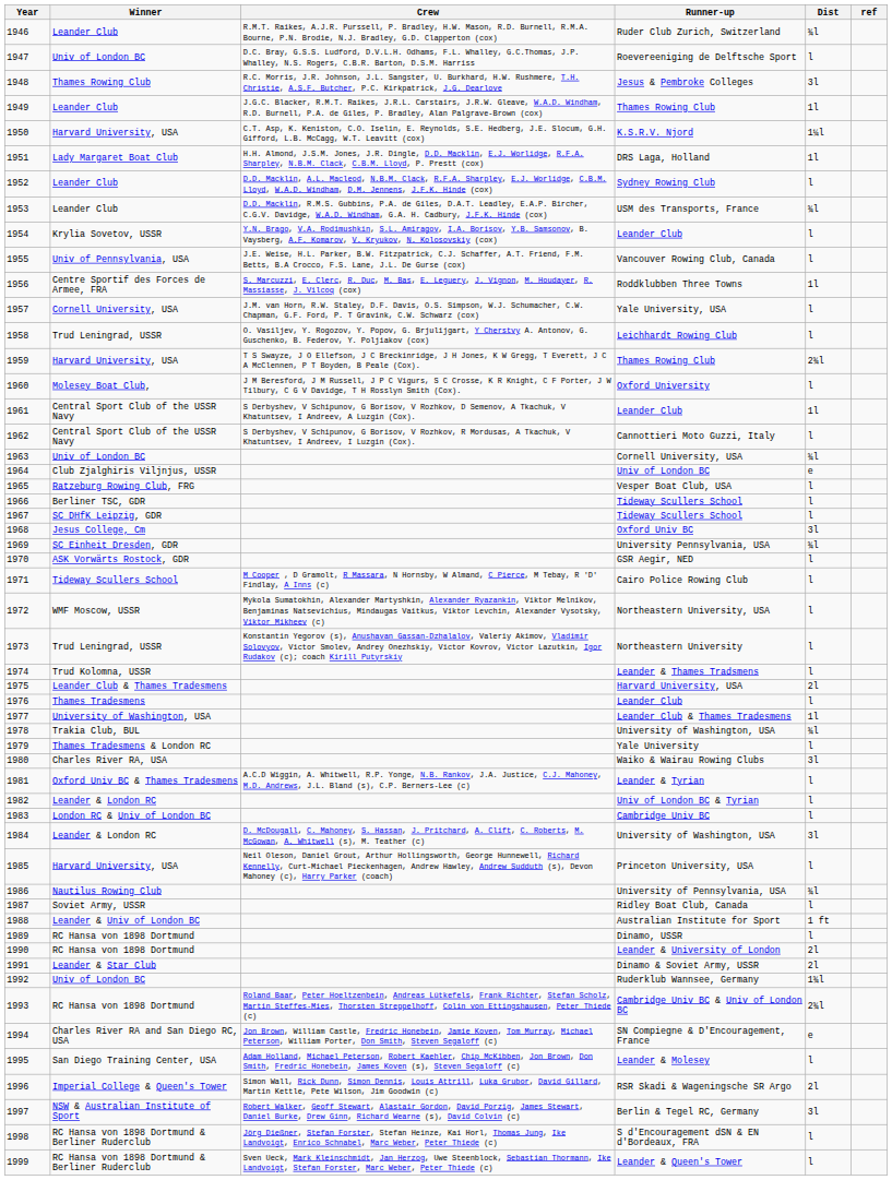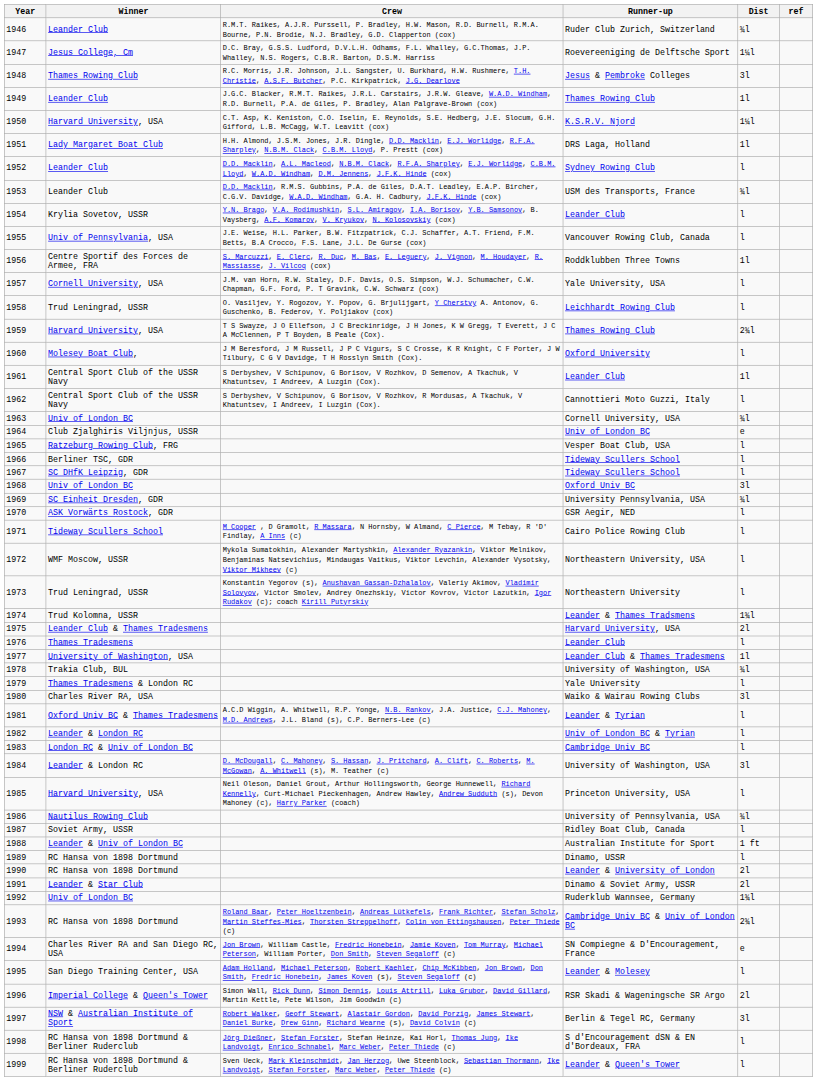 <table class="wikitable" width="100%">
 <tr>
 <th width=30>Year</th>
 <th width=150>Winner</th>
 <th width=300>Crew</th>
 <th width=150>Runner-up</th>
 <th width=30>Dist</th>
 <th width=20>ref</th>
 </tr>
 <tr>
 <td>1946</td>
 <td><a href='#'>Leander Club</a></td>
 <td><small> R.M.T. Raikes, A.J.R. Purssell, P. Bradley, H.W. Mason, R.D. Burnell, R.M.A. Bourne, P.N. Brodie, N.J. Bradley, G.D. Clapperton (cox)  </small></td>
 <td>Ruder Club Zurich, Switzerland</td>
 <td>¾l</td>
 <td></td>
 </tr>
 <tr>
 <td>1947</td>
-<td><a href='#'>Univ of London BC</a></td>
+<td><a href='#'>Jesus College, Cm</a></td>
 <td><small>D.C. Bray, G.S.S. Ludford, D.V.L.H. Odhams, F.L. Whalley, G.C.Thomas, J.P. Whalley, N.S. Rogers, C.B.R. Barton, D.S.M. Harriss</small></td>
 <td>Roevereeniging de Delftsche Sport</td>
-<td>l</td>
+<td>1¼l</td>
 <td></td>
 </tr>
 <tr>
 <td>1948</td>
 <td><a href='#'>Thames Rowing Club</a></td>
 <td><small> R.C. Morris, J.R. Johnson, J.L. Sangster, U. Burkhard, H.W. Rushmere, <a href='#'>T.H. Christie</a>, <a href='#'>A.S.F. Butcher</a>, P.C. Kirkpatrick, <a href='#'>J.G. Dearlove</a></small></td>
 <td><a href='#'>Jesus</a> & <a href='#'>Pembroke</a> Colleges</td>
 <td>3l</td>
 <td></td>
 </tr>
 <tr>
 <td>1949</td>
 <td><a href='#'>Leander Club</a></td>
 <td><small> J.G.C. Blacker, R.M.T. Raikes, J.R.L. Carstairs, J.R.W. Gleave, <a href='#'>W.A.D. Windham</a>, R.D. Burnell, P.A. de Giles, P. Bradley, Alan Palgrave-Brown (cox)  </small></td>
 <td><a href='#'>Thames Rowing Club</a></td>
 <td>1l</td>
 <td></td>
 </tr>
 <tr>
 <td>1950</td>
 <td><a href='#'>Harvard University</a>, USA</td>
 <td><small> C.T. Asp, K. Keniston, C.O. Iselin, E. Reynolds, S.E. Hedberg, J.E. Slocum, G.H. Gifford, L.B. McCagg, W.T. Leavitt (cox)   </small></td>
 <td><a href='#'>K.S.R.V. Njord</a></td>
 <td>1¼l</td>
 <td></td>
 </tr>
 <tr>
 <td>1951</td>
 <td><a href='#'>Lady Margaret Boat Club</a></td>
 <td><small> H.H. Almond, J.S.M. Jones, J.R. Dingle, <a href='#'>D.D. Macklin</a>, <a href='#'>E.J. Worlidge</a>, <a href='#'>R.F.A. Sharpley</a>, <a href='#'>N.B.M. Clack</a>, <a href='#'>C.B.M. Lloyd</a>, P. Prestt (cox)  </small></td>
 <td>DRS Laga, Holland</td>
 <td>1l</td>
 <td></td>
 </tr>
 <tr>
 <td>1952</td>
 <td><a href='#'>Leander Club</a></td>
 <td><small> <a href='#'>D.D. Macklin</a>, <a href='#'>A.L. Macleod</a>, <a href='#'>N.B.M. Clack</a>, <a href='#'>R.F.A. Sharpley</a>, <a href='#'>E.J. Worlidge</a>, <a href='#'>C.B.M. Lloyd</a>, <a href='#'>W.A.D. Windham</a>, <a href='#'>D.M. Jennens</a>, <a href='#'>J.F.K. Hinde</a> (cox) </small></td>
 <td><a href='#'>Sydney Rowing Club</a></td>
 <td>l</td>
 <td></td>
 </tr>
 <tr>
 <td>1953</td>
 <td>Leander Club</td>
 <td><small> <a href='#'>D.D. Macklin</a>, R.M.S. Gubbins, P.A. de Giles, D.A.T. Leadley, E.A.P. Bircher, C.G.V. Davidge, <a href='#'>W.A.D. Windham</a>, G.A. H. Cadbury, <a href='#'>J.F.K. Hinde</a> (cox) </small></td>
 <td>USM des Transports, France</td>
 <td>¾l</td>
 <td></td>
 </tr>
 <tr>
 <td>1954</td>
 <td>Krylia Sovetov, USSR</td>
 <td><small> <a href='#'>Y.N. Brago</a>, <a href='#'>V.A. Rodimushkin</a>, <a href='#'>S.L. Amiragov</a>, <a href='#'>I.A. Borisov</a>, <a href='#'>Y.B. Samsonov</a>, B. Vaysberg, <a href='#'>A.F. Komarov</a>, <a href='#'>V. Kryukov</a>, <a href='#'>N. Kolosovskiy</a> (cox)  </small></td>
 <td><a href='#'>Leander Club</a></td>
 <td>l</td>
 <td></td>
 </tr>
 <tr>
 <td>1955</td>
 <td><a href='#'>Univ of Pennsylvania</a>, USA</td>
 <td><small> J.E. Weise, H.L. Parker, B.W. Fitzpatrick, C.J. Schaffer, A.T. Friend, F.M. Betts, B.A Crocco, F.S. Lane, J.L. De Gurse (cox)  </small></td>
 <td>Vancouver Rowing Club, Canada</td>
 <td>l</td>
 <td></td>
 </tr>
 <tr>
 <td>1956</td>
 <td>Centre Sportif des Forces de Armee, FRA</td>
 <td><small> <a href='#'>S. Marcuzzi</a>, <a href='#'>E. Clerc</a>, <a href='#'>R. Duc</a>, <a href='#'>M. Bas</a>, <a href='#'>E. Leguery</a>, <a href='#'>J. Vignon</a>, <a href='#'>M. Houdayer</a>, <a href='#'>R. Massiasse</a>, <a href='#'>J. Vilcoq</a> (cox) </small></td>
 <td>Roddklubben Three Towns</td>
 <td>1l</td>
 <td></td>
 </tr>
 <tr>
 <td>1957</td>
 <td><a href='#'>Cornell University</a>, USA</td>
 <td><small> J.M. van Horn, R.W. Staley, D.F. Davis, O.S. Simpson, W.J. Schumacher, C.W. Chapman, G.F. Ford, P. T Gravink, C.W. Schwarz (cox)  </small></td>
 <td>Yale University, USA</td>
 <td>l</td>
 <td></td>
 </tr>
 <tr>
 <td>1958</td>
 <td>Trud Leningrad, USSR</td>
 <td><small> O. Vasiljev, Y. Rogozov, Y. Popov, G. Brjulijgart, <a href='#'>Y Cherstvy</a> A. Antonov, G. Guschenko, B. Federov, Y. Poljiakov (cox) </small></td>
 <td><a href='#'>Leichhardt Rowing Club</a></td>
 <td>l</td>
 <td></td>
 </tr>
 <tr>
 <td>1959</td>
 <td><a href='#'>Harvard University</a>, USA</td>
 <td><small>T S Swayze, J O Ellefson, J C Breckinridge, J H Jones, K W Gregg, T Everett, J C A McClennen, P T Boyden, B Peale (Cox). </small></td>
 <td><a href='#'>Thames Rowing Club</a></td>
 <td>2¾l</td>
 <td></td>
 </tr>
 <tr>
 <td>1960</td>
 <td><a href='#'>Molesey Boat Club</a>,</td>
 <td><small>J M Beresford, J M Russell, J P C Vigurs, S C Crosse, K R Knight, C F Porter, J W Tilbury, C G V Davidge, T H Rosslyn Smith (Cox). </small></td>
 <td><a href='#'>Oxford University</a></td>
 <td>l</td>
 <td></td>
 </tr>
 <tr>
 <td>1961</td>
 <td>Central Sport Club of the USSR Navy</td>
 <td><small>S Derbyshev, V Schipunov, G Borisov, V Rozhkov, D Semenov, A Tkachuk, V Khatuntsev, I Andreev, A Luzgin (Cox).</small></td>
 <td><a href='#'>Leander Club</a></td>
 <td>1l</td>
 <td></td>
 </tr>
 <tr>
 <td>1962</td>
 <td>Central Sport Club of the USSR Navy</td>
 <td><small>S Derbyshev, V Schipunov, G Borisov, V Rozhkov, R Mordusas, A Tkachuk, V Khatuntsev, I Andreev, I Luzgin (Cox).</small></td>
 <td>Cannottieri Moto Guzzi, Italy</td>
 <td>l</td>
 <td></td>
 </tr>
 <tr>
 <td>1963</td>
 <td><a href='#'>Univ of London BC</a></td>
 <td></td>
 <td>Cornell University, USA</td>
 <td>¾l</td>
 <td></td>
 </tr>
 <tr>
 <td>1964</td>
 <td>Club Zjalghiris Viljnjus, USSR</td>
 <td></td>
 <td><a href='#'>Univ of London BC</a></td>
 <td>e</td>
 <td></td>
 </tr>
 <tr>
 <td>1965</td>
 <td><a href='#'>Ratzeburg Rowing Club</a>, FRG</td>
 <td></td>
 <td>Vesper Boat Club, USA</td>
 <td>l</td>
 <td></td>
 </tr>
 <tr>
 <td>1966</td>
 <td>Berliner TSC, GDR</td>
 <td></td>
 <td><a href='#'>Tideway Scullers School</a></td>
 <td>l</td>
 <td></td>
 </tr>
 <tr>
 <td>1967</td>
 <td><a href='#'>SC DHfK Leipzig</a>, GDR</td>
 <td></td>
 <td><a href='#'>Tideway Scullers School</a></td>
 <td>l</td>
 <td></td>
 </tr>
 <tr>
 <td>1968</td>
-<td><a href='#'>Jesus College, Cm</a></td>
+<td><a href='#'>Univ of London BC</a></td>
 <td></td>
 <td><a href='#'>Oxford Univ BC</a></td>
 <td>3l</td>
 <td></td>
 </tr>
 <tr>
 <td>1969</td>
 <td><a href='#'>SC Einheit Dresden</a>, GDR</td>
 <td></td>
 <td>University Pennsylvania, USA</td>
 <td>¾l</td>
 <td></td>
 </tr>
 <tr>
 <td>1970</td>
 <td><a href='#'>ASK Vorwärts Rostock</a>, GDR</td>
 <td></td>
 <td>GSR Aegir, NED</td>
 <td>l</td>
 <td></td>
 </tr>
 <tr>
 <td>1971</td>
 <td><a href='#'>Tideway Scullers School</a></td>
 <td><small><a href='#'>M Cooper</a> , D Gramolt, <a href='#'>R Massara</a>, N Hornsby, W Almand, <a href='#'>C Pierce</a>, M Tebay, R 'D' Findlay, <a href='#'>A Inns</a> (c) </small></td>
 <td>Cairo Police Rowing Club</td>
 <td>l</td>
 <td></td>
 </tr>
 <tr>
 <td>1972</td>
 <td>WMF Moscow, USSR</td>
 <td><small>Mykola Sumatokhin, Alexander Martyshkin, <a href='#'>Alexander Ryazankin</a>, Viktor Melnikov, Benjaminas Natsevichius, Mindaugas Vaitkus, Viktor Levchin, Alexander Vysotsky, <a href='#'>Viktor Mikheev</a> (c)</small></td>
 <td>Northeastern University, USA</td>
 <td>l</td>
 <td></td>
 </tr>
 <tr>
 <td>1973</td>
 <td>Trud Leningrad, USSR</td>
 <td><small>Konstantin Yegorov (s), <a href='#'>Anushavan Gassan-Dzhalalov</a>, Valeriy Akimov, <a href='#'>Vladimir Solovyov</a>, Victor Smolev, Andrey Onezhskiy, Victor Kovrov, Victor Lazutkin, <a href='#'>Igor Rudakov</a> (c); coach <a href='#'>Kirill Putyrskiy</a> </small></td>
 <td>Northeastern University</td>
 <td>l</td>
 <td></td>
 </tr>
 <tr>
 <td>1974</td>
 <td>Trud Kolomna, USSR</td>
 <td></td>
 <td><a href='#'>Leander</a> & <a href='#'>Thames Tradsmens</a></td>
-<td>l</td>
+<td>1¾l</td>
 <td></td>
 </tr>
 <tr>
 <td>1975</td>
 <td><a href='#'>Leander Club</a> & <a href='#'>Thames Tradesmens</a></td>
 <td></td>
 <td><a href='#'>Harvard University</a>, USA</td>
 <td>2l</td>
 <td></td>
 </tr>
 <tr>
 <td>1976</td>
 <td><a href='#'>Thames Tradesmens</a></td>
 <td></td>
 <td><a href='#'>Leander Club</a></td>
 <td>l</td>
 <td></td>
 </tr>
 <tr>
 <td>1977</td>
 <td><a href='#'>University of Washington</a>, USA</td>
 <td></td>
 <td><a href='#'>Leander Club</a> & <a href='#'>Thames Tradesmens</a></td>
 <td>1l</td>
 <td></td>
 </tr>
 <tr>
 <td>1978</td>
 <td>Trakia Club, BUL</td>
 <td></td>
 <td>University of Washington, USA</td>
 <td>¾l</td>
 <td></td>
 </tr>
 <tr>
 <td>1979</td>
 <td><a href='#'>Thames Tradesmens</a> & London RC</td>
 <td></td>
 <td>Yale University</td>
 <td>l</td>
 <td></td>
 </tr>
 <tr>
 <td>1980</td>
 <td>Charles River RA, USA</td>
 <td></td>
 <td>Waiko & Wairau Rowing Clubs</td>
 <td>3l</td>
 <td></td>
 </tr>
 <tr>
 <td>1981</td>
 <td><a href='#'>Oxford Univ BC</a> & <a href='#'>Thames Tradesmens</a></td>
 <td><small> A.C.D Wiggin, A. Whitwell, R.P. Yonge, <a href='#'>N.B. Rankov</a>, J.A. Justice, <a href='#'>C.J. Mahoney</a>, <a href='#'>M.D. Andrews</a>, J.L. Bland (s), C.P. Berners-Lee (c)</small></td>
 <td><a href='#'>Leander</a> & <a href='#'>Tyrian</a></td>
 <td>l</td>
 <td></td>
 </tr>
 <tr>
 <td>1982</td>
 <td><a href='#'>Leander</a> & <a href='#'>London RC</a></td>
 <td></td>
 <td><a href='#'>Univ of London BC</a> & <a href='#'>Tyrian</a></td>
 <td>l</td>
 <td></td>
 </tr>
 <tr>
 <td>1983</td>
 <td><a href='#'>London RC</a> & <a href='#'>Univ of London BC</a></td>
 <td></td>
 <td><a href='#'>Cambridge Univ BC</a></td>
 <td>l</td>
 <td></td>
 </tr>
 <tr>
 <td>1984</td>
 <td><a href='#'>Leander</a> & London RC</td>
 <td><small><a href='#'>D. McDougall</a>, <a href='#'>C. Mahoney</a>, <a href='#'>S. Hassan</a>, <a href='#'>J. Pritchard</a>, <a href='#'>A. Clift</a>, <a href='#'>C. Roberts</a>, <a href='#'>M. McGowan</a>, <a href='#'>A. Whitwell</a> (s), M. Teather (c) </small></td>
 <td>University of Washington, USA</td>
 <td>3l</td>
 <td></td>
 </tr>
 <tr>
 <td>1985</td>
 <td><a href='#'>Harvard University</a>, USA</td>
 <td><small> Neil Oleson, Daniel Grout, Arthur Hollingsworth, George Hunnewell, <a href='#'>Richard Kennelly</a>, Curt-Michael Pieckenhagen, Andrew Hawley, <a href='#'>Andrew Sudduth</a> (s), Devon Mahoney (c), <a href='#'>Harry Parker</a> (coach) </small></td>
 <td>Princeton University, USA</td>
 <td>l</td>
 <td></td>
 </tr>
 <tr>
 <td>1986</td>
 <td><a href='#'>Nautilus Rowing Club</a></td>
 <td></td>
 <td>University of Pennsylvania, USA</td>
 <td>¾l</td>
 <td></td>
 </tr>
 <tr>
 <td>1987</td>
 <td>Soviet Army, USSR</td>
 <td></td>
 <td>Ridley Boat Club, Canada</td>
 <td>l</td>
 <td></td>
 </tr>
 <tr>
 <td>1988</td>
 <td><a href='#'>Leander</a> & <a href='#'>Univ of London BC</a></td>
 <td></td>
 <td>Australian Institute for Sport</td>
 <td>1 ft</td>
 <td></td>
 </tr>
 <tr>
 <td>1989</td>
 <td>RC Hansa von 1898 Dortmund</td>
 <td></td>
 <td>Dinamo, USSR</td>
 <td>l</td>
 <td></td>
 </tr>
 <tr>
 <td>1990</td>
 <td>RC Hansa von 1898 Dortmund</td>
 <td></td>
 <td><a href='#'>Leander</a> & <a href='#'>University of London</a></td>
 <td>2l</td>
 <td></td>
 </tr>
 <tr>
 <td>1991</td>
 <td><a href='#'>Leander</a> & <a href='#'>Star Club</a></td>
 <td></td>
 <td>Dinamo & Soviet Army, USSR</td>
 <td>2l</td>
 <td></td>
 </tr>
 <tr>
 <td>1992</td>
 <td><a href='#'>Univ of London BC</a></td>
 <td></td>
 <td>Ruderklub Wannsee, Germany</td>
 <td>1¾l</td>
 <td></td>
 </tr>
 <tr>
 <td>1993</td>
 <td>RC Hansa von 1898 Dortmund</td>
 <td><small><a href='#'>Roland Baar</a>, <a href='#'>Peter Hoeltzenbein</a>, <a href='#'>Andreas Lütkefels</a>, <a href='#'>Frank Richter</a>, <a href='#'>Stefan Scholz</a>, <a href='#'>Martin Steffes-Mies</a>, <a href='#'>Thorsten Streppelhoff</a>, <a href='#'>Colin von Ettingshausen</a>, <a href='#'>Peter Thiede</a> (c) </small></td>
 <td><a href='#'>Cambridge Univ BC</a> & <a href='#'>Univ of London BC</a></td>
 <td>2¾l</td>
 <td></td>
 </tr>
 <tr>
 <td>1994</td>
 <td>Charles River RA and San Diego RC, USA</td>
 <td><small><a href='#'>Jon Brown</a>, William Castle, <a href='#'>Fredric Honebein</a>, <a href='#'>Jamie Koven</a>, <a href='#'>Tom Murray</a>, <a href='#'>Michael Peterson</a>, William Porter, <a href='#'>Don Smith</a>, <a href='#'>Steven Segaloff</a> (c) </small></td>
 <td>SN Compiegne & D'Encouragement, France</td>
 <td>e</td>
 <td></td>
 </tr>
 <tr>
 <td>1995</td>
 <td>San Diego Training Center, USA</td>
 <td><small> <a href='#'>Adam Holland</a>, <a href='#'>Michael Peterson</a>, <a href='#'>Robert Kaehler</a>, <a href='#'>Chip McKibben</a>, <a href='#'>Jon Brown</a>, <a href='#'>Don Smith</a>, <a href='#'>Fredric Honebein</a>, <a href='#'>James Koven</a> (s), <a href='#'>Steven Segaloff</a> (c) </small></td>
 <td><a href='#'>Leander</a> & <a href='#'>Molesey</a></td>
 <td>l</td>
 <td></td>
 </tr>
 <tr>
 <td>1996</td>
 <td><a href='#'>Imperial College</a> & <a href='#'>Queen's Tower</a></td>
 <td><small> Simon Wall, <a href='#'>Rick Dunn</a>, <a href='#'>Simon Dennis</a>, <a href='#'>Louis Attrill</a>, <a href='#'>Luka Grubor</a>, <a href='#'>David Gillard</a>, Martin Kettle, Pete Wilson, Jim Goodwin (c) </small></td>
 <td>RSR Skadi & Wageningsche SR Argo</td>
 <td>2l</td>
 <td></td>
 </tr>
 <tr>
 <td>1997</td>
 <td><a href='#'>NSW</a> & <a href='#'>Australian Institute of Sport</a></td>
 <td><small><a href='#'>Robert Walker</a>, <a href='#'>Geoff Stewart</a>, <a href='#'>Alastair Gordon</a>, <a href='#'>David Porzig</a>, <a href='#'>James Stewart</a>, <a href='#'>Daniel Burke</a>, <a href='#'>Drew Ginn</a>, <a href='#'>Richard Wearne</a> (s), <a href='#'>David Colvin</a> (c) </small></td>
 <td>Berlin & Tegel RC, Germany</td>
 <td>3l</td>
 <td></td>
 </tr>
 <tr>
 <td>1998</td>
 <td>RC Hansa von 1898 Dortmund & Berliner Ruderclub</td>
 <td><small> <a href='#'>Jörg Dießner</a>, <a href='#'>Stefan Forster</a>, Stefan Heinze, Kai Horl, <a href='#'>Thomas Jung</a>, <a href='#'>Ike Landvoigt</a>, <a href='#'>Enrico Schnabel</a>, <a href='#'>Marc Weber</a>, <a href='#'>Peter Thiede</a> (c)</small></td>
 <td>S d'Encouragement dSN & EN d'Bordeaux, FRA</td>
 <td>l</td>
 <td></td>
 </tr>
 <tr>
 <td>1999</td>
 <td>RC Hansa von 1898 Dortmund & Berliner Ruderclub</td>
 <td><small>Sven Ueck, <a href='#'>Mark Kleinschmidt</a>, <a href='#'>Jan Herzog</a>, Uwe Steenblock, <a href='#'>Sebastian Thormann</a>, <a href='#'>Ike Landvoigt</a>, <a href='#'>Stefan Forster</a>, <a href='#'>Marc Weber</a>, <a href='#'>Peter Thiede</a> (c)  </small></td>
 <td><a href='#'>Leander</a> & <a href='#'>Queen's Tower</a></td>
 <td>l</td>
 <td></td>
 </tr>
 </table>
